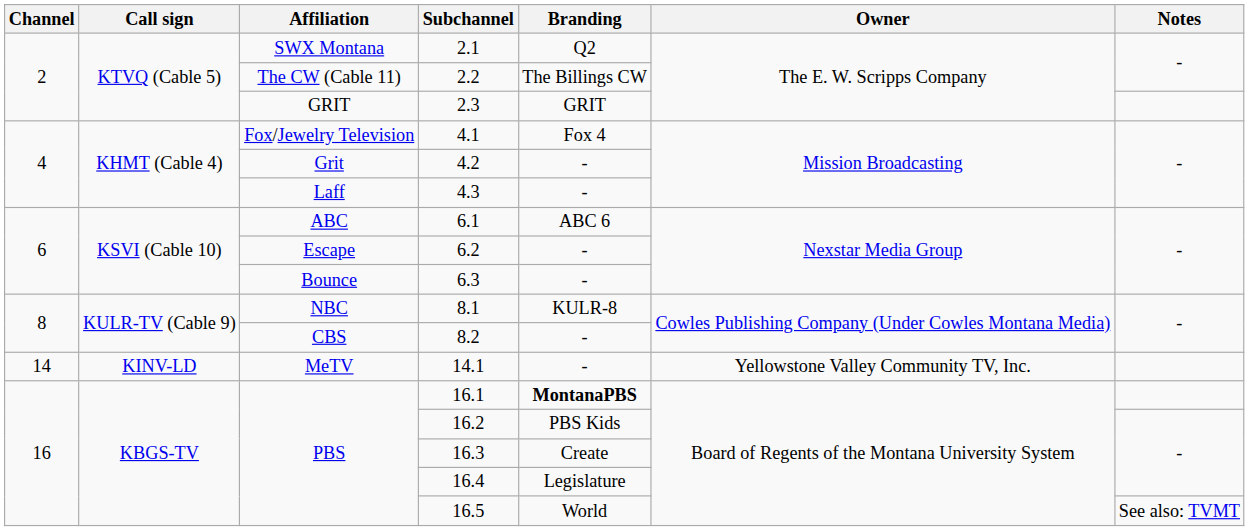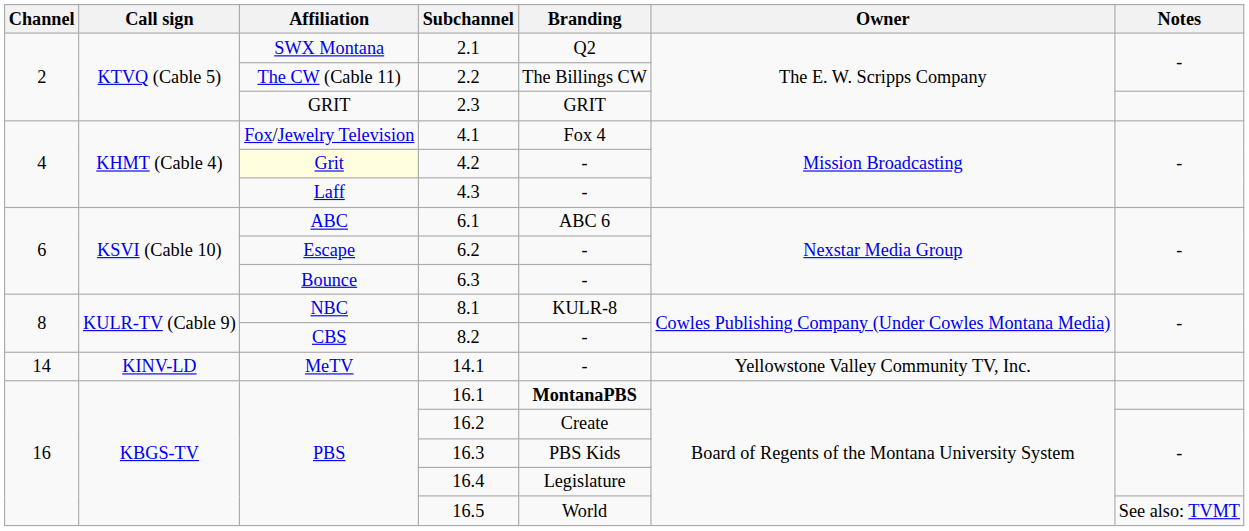 <table class=wikitable style="text-align:center">
 <tr>
 <th>Channel</th>
 <th>Call sign</th>
 <th>Affiliation</th>
 <th>Subchannel</th>
 <th>Branding</th>
 <th>Owner</th>
 <th>Notes</th>
 </tr>
 <tr>
 <td rowspan="3">2</td>
 <td rowspan="3"><a href='#'>KTVQ</a> (Cable 5)</td>
 <td><a href='#'>SWX Montana</a></td>
 <td>2.1</td>
 <td>Q2</td>
 <td rowspan="3">The E. W. Scripps Company</td>
 <td rowspan=2>-</td>
 </tr>
 <tr>
 <td><a href='#'>The CW</a> (Cable 11)</td>
 <td>2.2</td>
 <td>The Billings CW</td>
 </tr>
 <tr>
 <td>GRIT</td>
 <td>2.3</td>
 <td>GRIT</td>
 <td></td>
 </tr>
 <tr>
 <td rowspan=3>4</td>
 <td rowspan=3><a href='#'>KHMT</a> (Cable 4)</td>
 <td><a href='#'>Fox</a>/<a href='#'>Jewelry Television</a></td>
 <td>4.1</td>
 <td>Fox 4</td>
 <td rowspan=3><a href='#'>Mission Broadcasting</a></td>
 <td rowspan=3>-</td>
 </tr>
 <tr>
-<td><a href='#'>Grit</a></td>
+<td style="background: lightyellow;"><a href='#'>Grit</a></td>
 <td>4.2</td>
 <td>-</td>
 </tr>
 <tr>
 <td><a href='#'>Laff</a></td>
 <td>4.3</td>
 <td>-</td>
 </tr>
 <tr>
 <td rowspan=3>6</td>
 <td rowspan=3><a href='#'>KSVI</a> (Cable 10)</td>
 <td><a href='#'>ABC</a></td>
 <td>6.1</td>
 <td>ABC 6</td>
 <td rowspan=3><a href='#'>Nexstar Media Group</a></td>
 <td rowspan=3>-</td>
 </tr>
 <tr>
 <td><a href='#'>Escape</a></td>
 <td>6.2</td>
 <td>-</td>
 </tr>
 <tr>
 <td><a href='#'>Bounce</a></td>
 <td>6.3</td>
 <td>-</td>
 </tr>
 <tr>
 <td rowspan=2>8</td>
 <td rowspan=2><a href='#'>KULR-TV</a> (Cable 9)</td>
 <td><a href='#'>NBC</a></td>
 <td>8.1</td>
 <td>KULR-8</td>
 <td rowspan=2><a href='#'>Cowles Publishing Company (Under Cowles Montana Media)</a></td>
 <td rowspan=2>-</td>
 </tr>
 <tr>
 <td><a href='#'>CBS</a></td>
 <td>8.2</td>
 <td>-</td>
 </tr>
 <tr>
 <td>14</td>
 <td><a href='#'>KINV-LD</a></td>
 <td><a href='#'>MeTV</a></td>
 <td>14.1</td>
 <td>-</td>
 <td>Yellowstone Valley Community TV, Inc.</td>
 <td></td>
 </tr>
 <tr>
 <td rowspan=5>16</td>
 <td rowspan=5><a href='#'>KBGS-TV</a></td>
 <td rowspan=5><a href='#'>PBS</a></td>
 <td>16.1</td>
 <td><strong>MontanaPBS</strong></td>
 <td rowspan=5>Board of Regents of the Montana University System</td>
 <td></td>
 </tr>
 <tr>
 <td>16.2</td>
-<td>PBS Kids</td>
+<td>Create</td>
 <td rowspan=3>-</td>
 </tr>
 <tr>
 <td>16.3</td>
-<td>Create</td>
+<td>PBS Kids</td>
 </tr>
 <tr>
 <td>16.4</td>
 <td>Legislature</td>
 </tr>
 <tr>
 <td>16.5</td>
 <td>World</td>
 <td>See also: <a href='#'>TVMT</a></td>
 </tr>
 </table>
